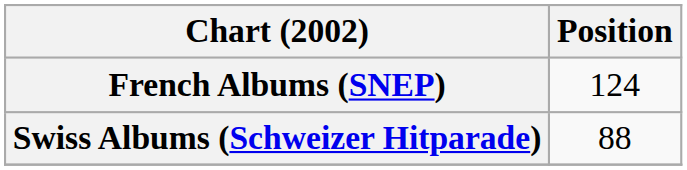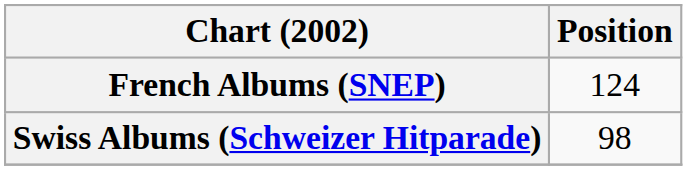 <table class="wikitable plainrowheaders sortable" style="text-align:center;">
 <tr>
 <th>Chart (2002)</th>
 <th>Position</th>
 </tr>
 <tr>
 <th scope="row">French Albums (<a href='#'>SNEP</a>)</th>
 <td>124</td>
 </tr>
 <tr>
 <th scope="row">Swiss Albums (<a href='#'>Schweizer Hitparade</a>)</th>
-<td>88</td>
+<td>98</td>
 </tr>
 <tr>
 </tr>
 </table>
